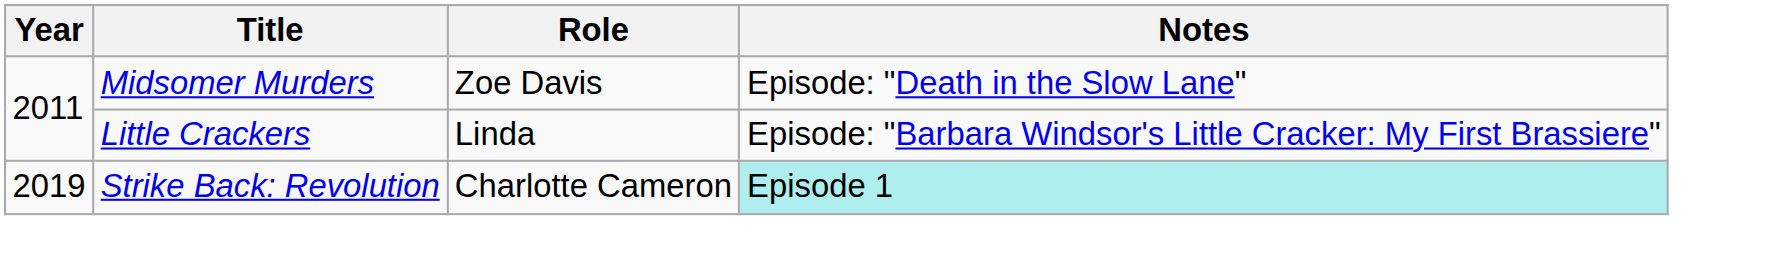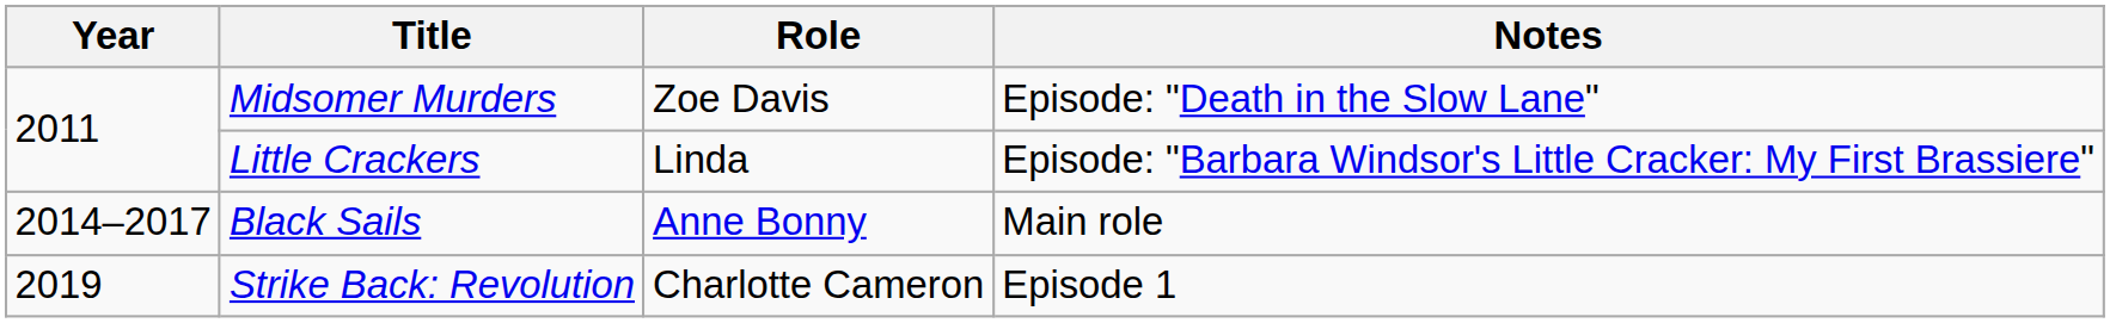 <table class="wikitable">
 <tr>
 <th>Year</th>
 <th>Title</th>
 <th>Role</th>
 <th>Notes</th>
 </tr>
 <tr>
 <td rowspan=2>2011</td>
 <td><em><a href='#'>Midsomer Murders</a></em></td>
 <td>Zoe Davis</td>
 <td>Episode: "<a href='#'>Death in the Slow Lane</a>"</td>
 </tr>
 <tr>
 <td><em><a href='#'>Little Crackers</a></em></td>
 <td>Linda</td>
 <td>Episode: "<a href='#'>Barbara Windsor's Little Cracker: My First Brassiere</a>"</td>
 </tr>
 <tr>
+<td>2014–2017</td>
+<td><em><a href='#'>Black Sails</a></em></td>
+<td><a href='#'>Anne Bonny</a></td>
+<td>Main role</td>
+</tr>
+<tr>
 <td>2019</td>
 <td><em><a href='#'>Strike Back: Revolution</a></em></td>
 <td>Charlotte Cameron</td>
-<td style="background: paleturquoise;">Episode 1</td>
+<td>Episode 1</td>
 </tr>
 </table>
